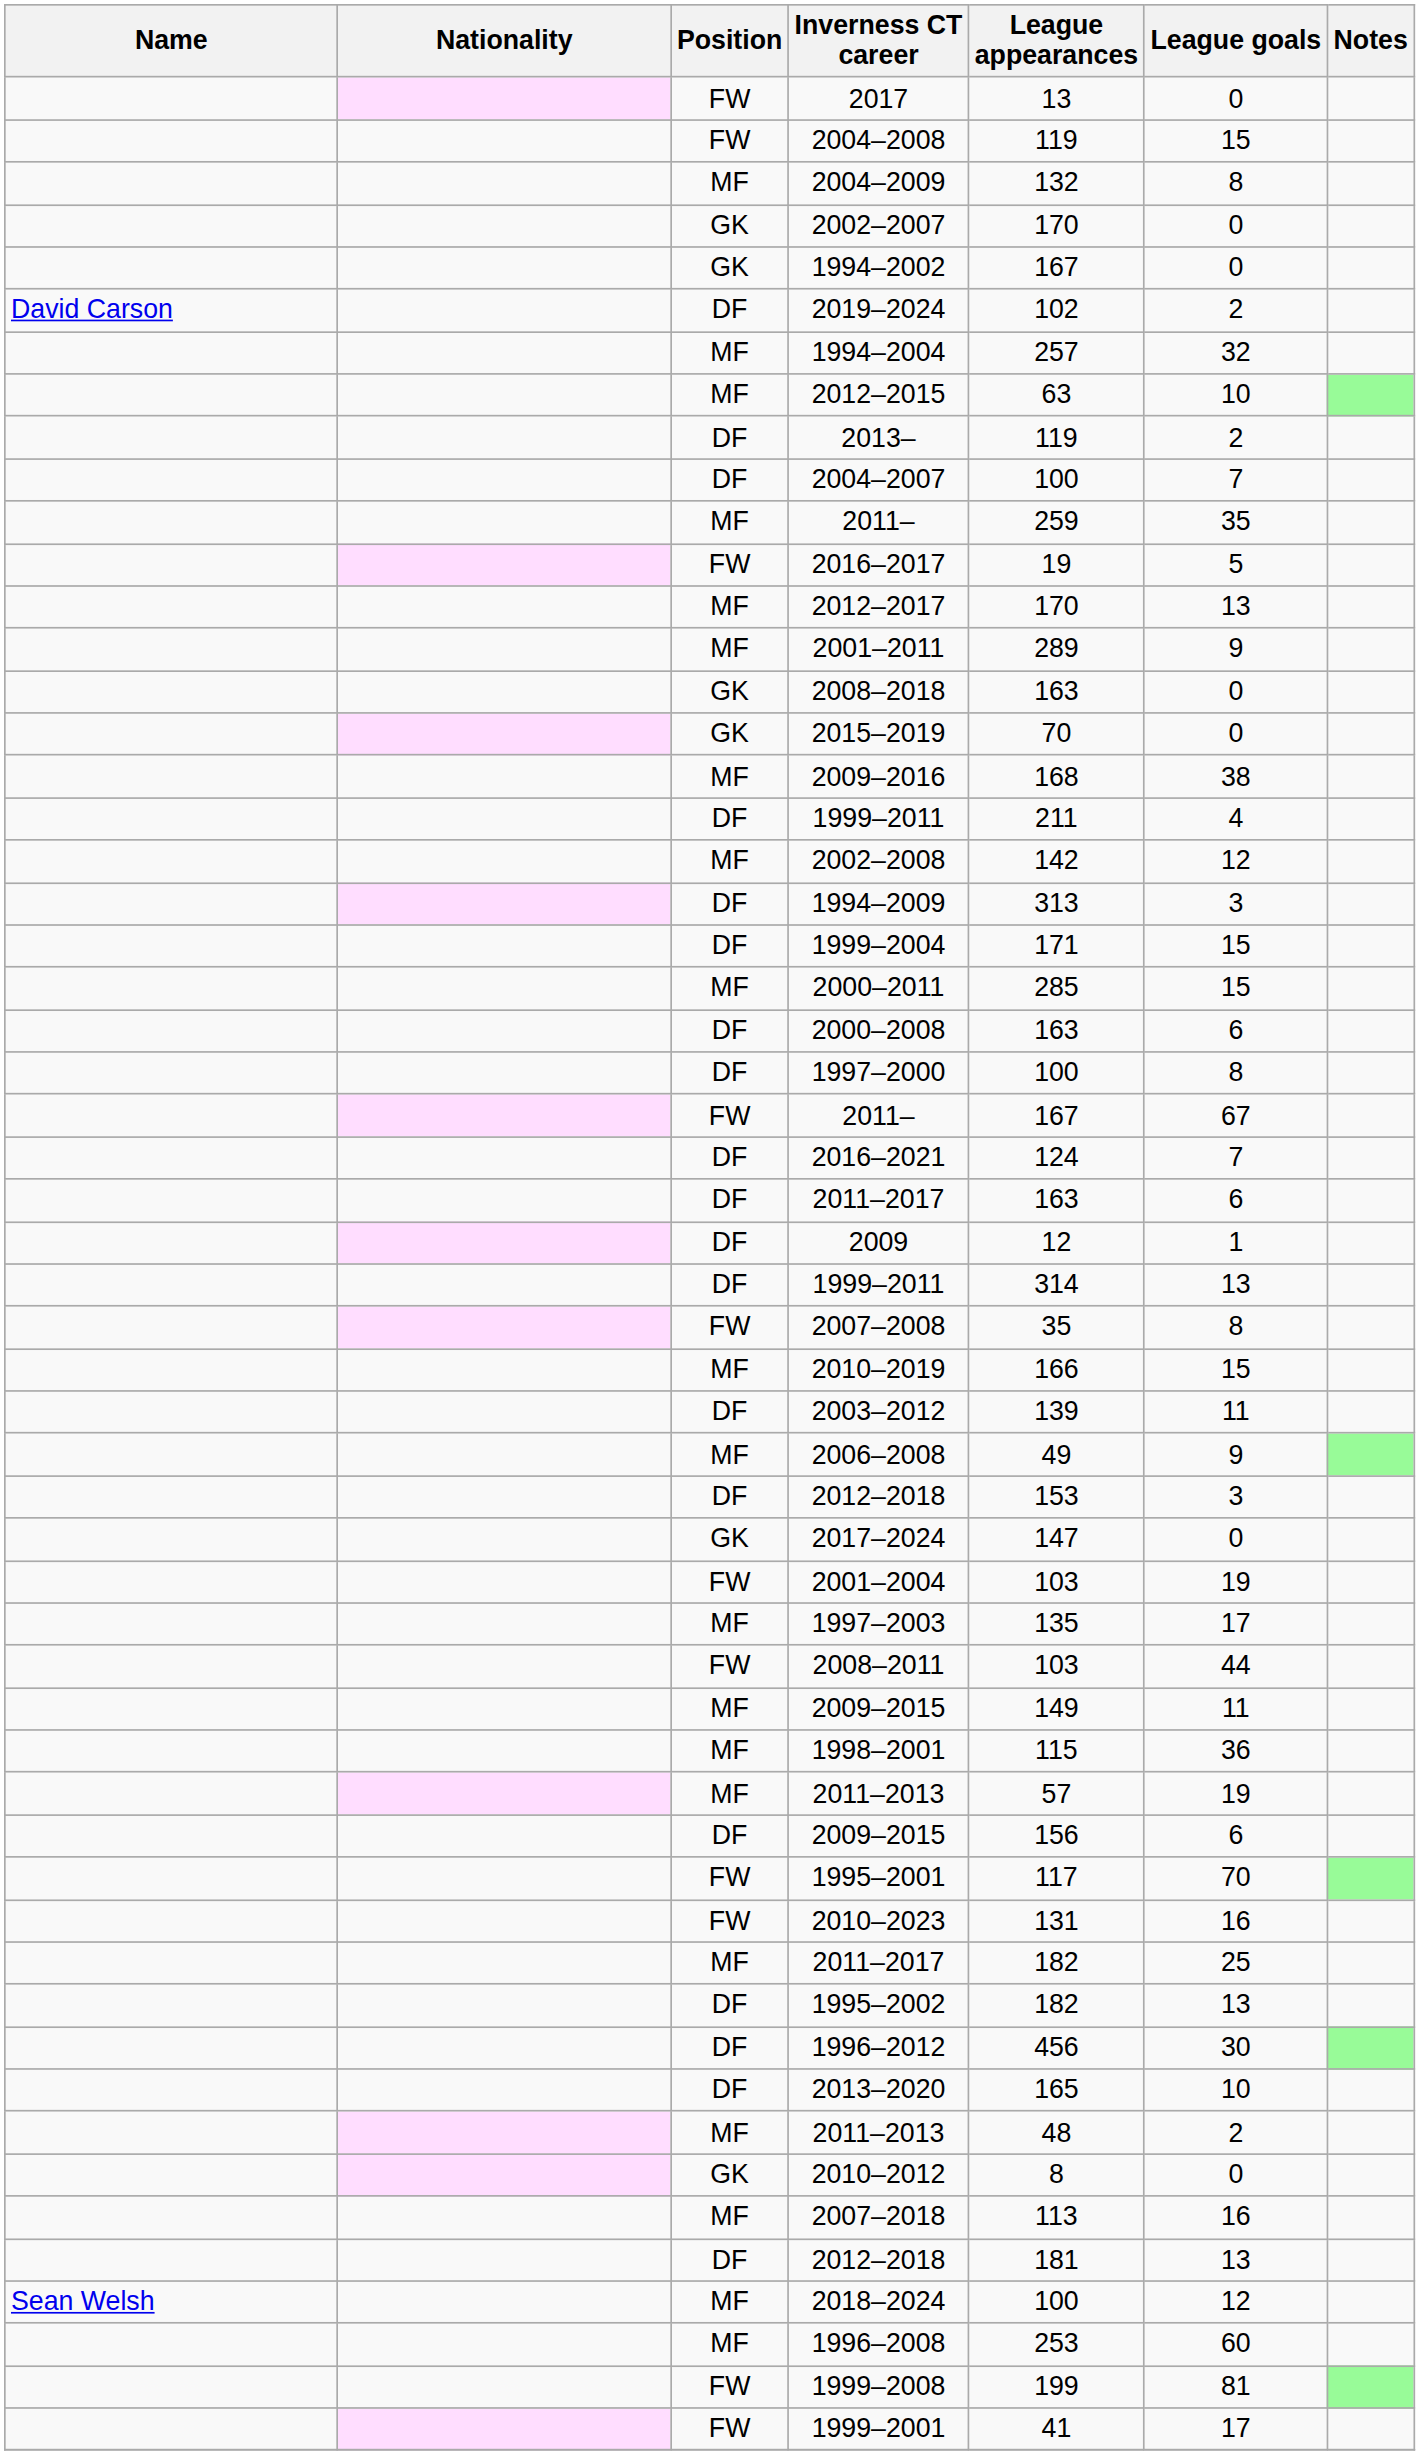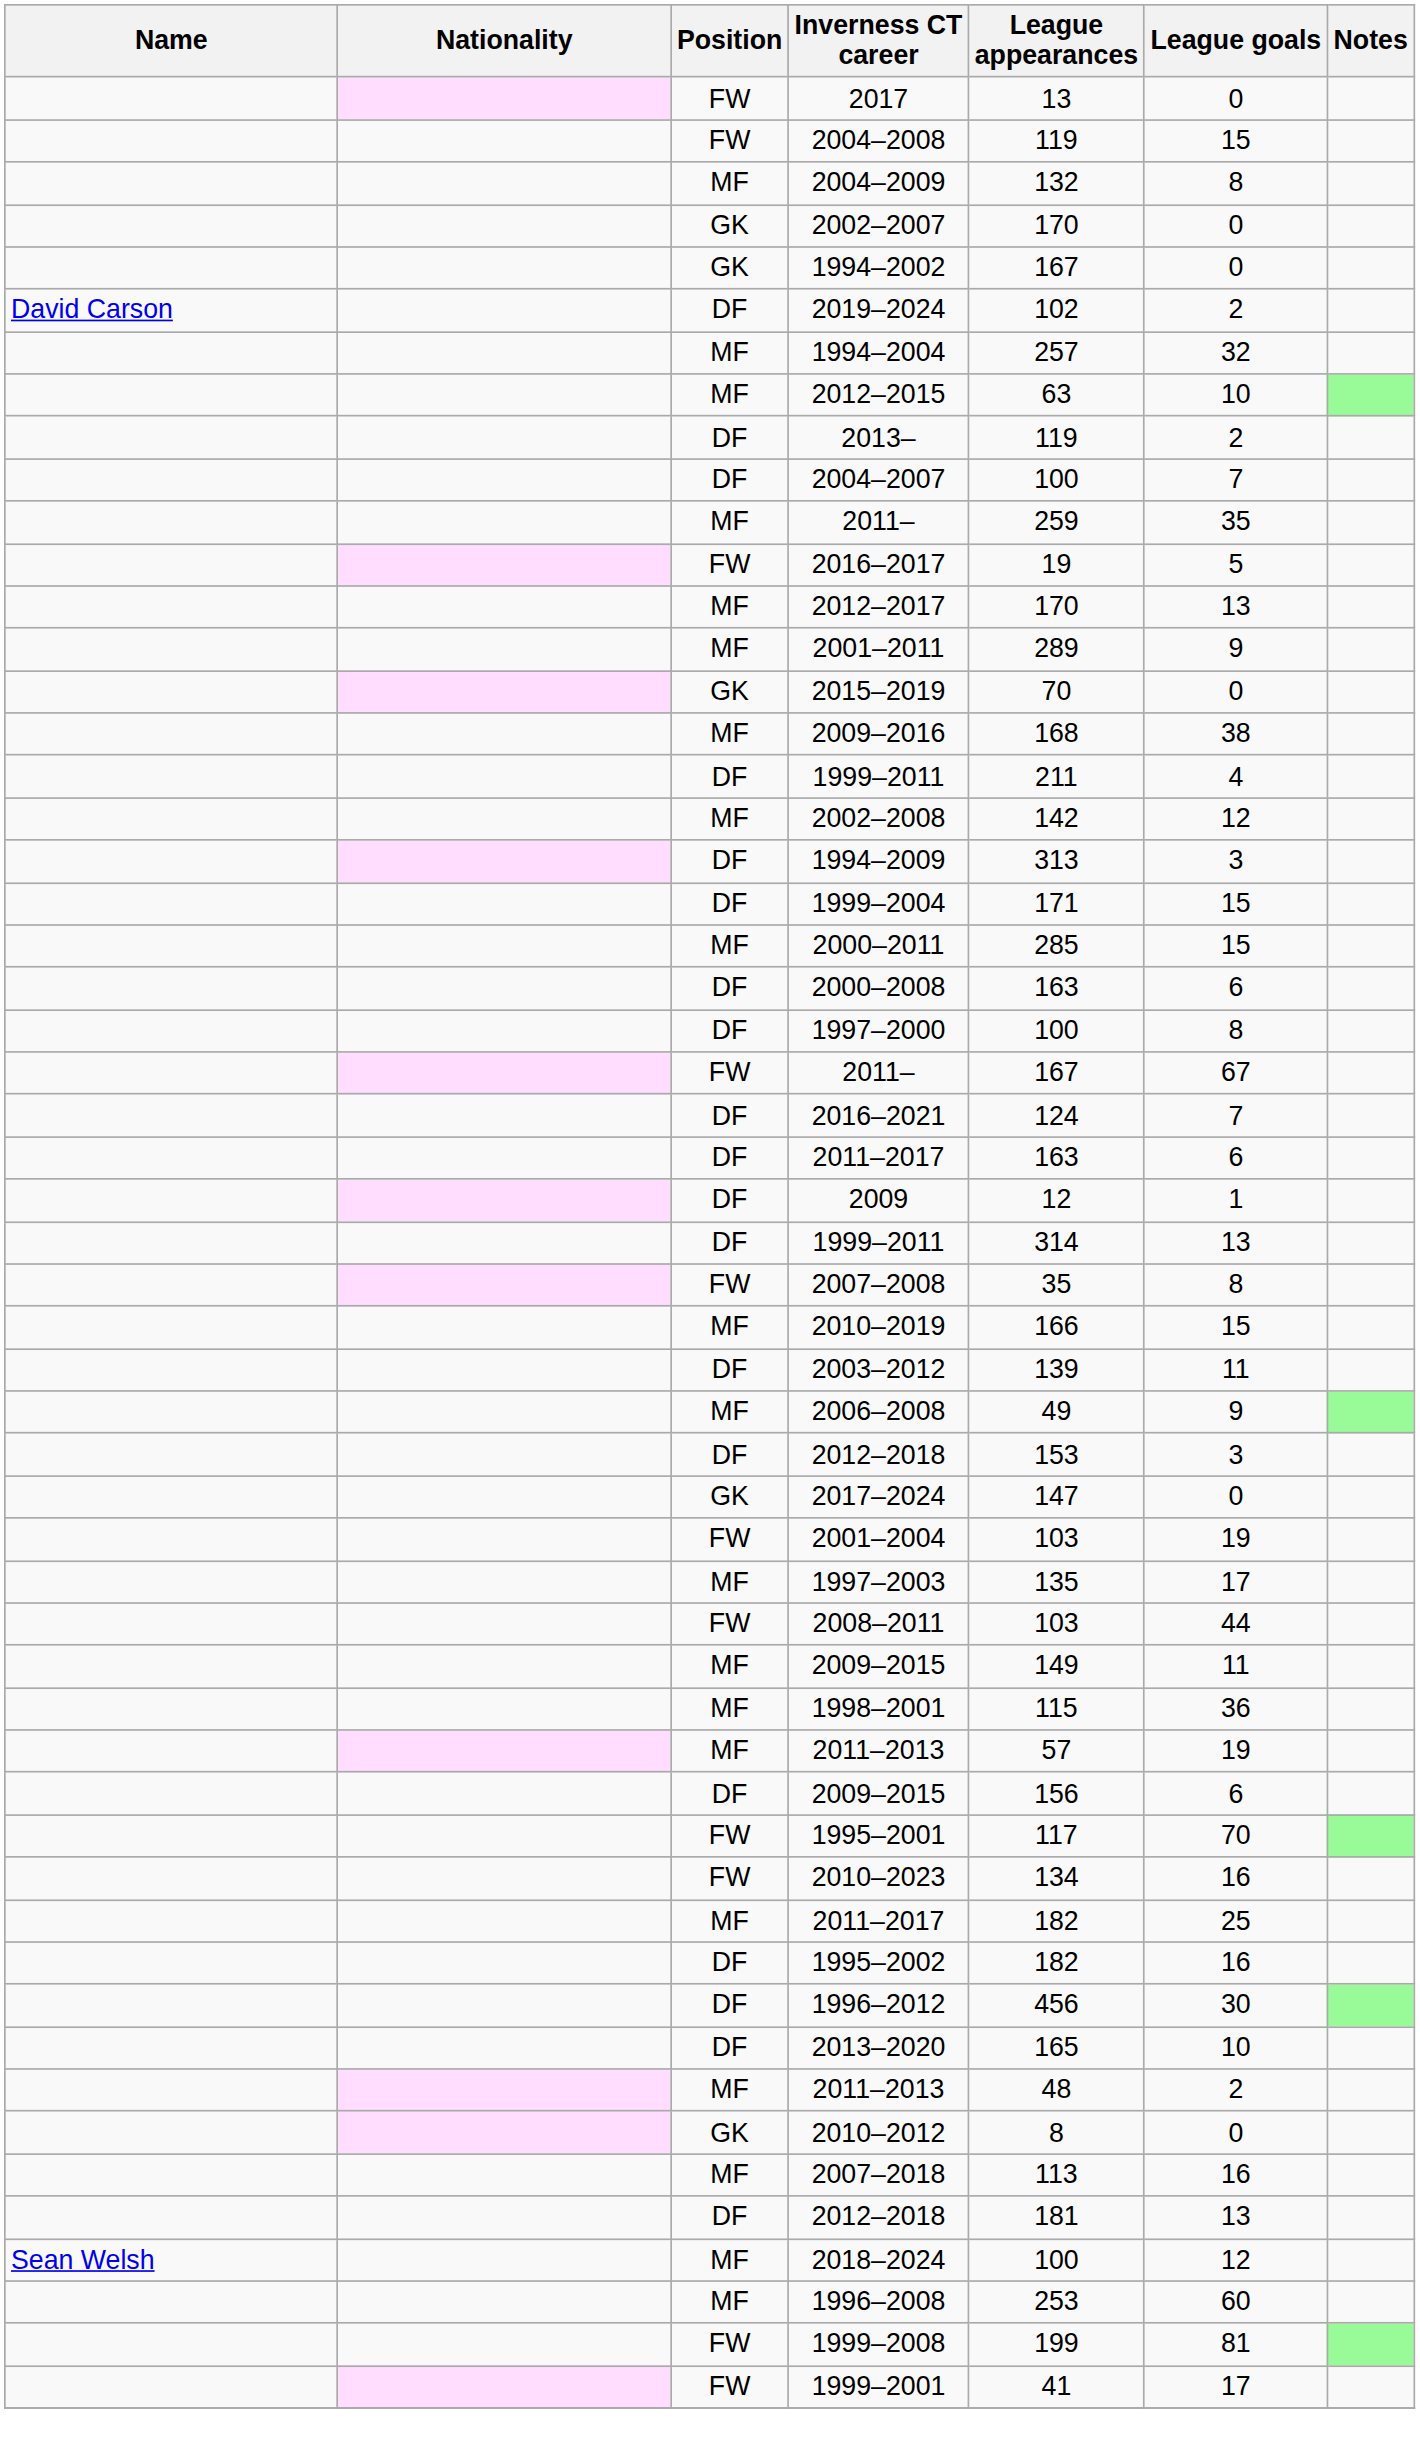 <table class="wikitable sortable" style="text-align: center;">
 <tr>
 <th style="width:12em">Name</th>
 <th style="width:12em">Nationality</th>
 <th>Position</th>
 <th>Inverness CT <br>career</th>
 <th>League <br>appearances</th>
 <th>League goals</th>
 <th class="unsortable">Notes</th>
 </tr>
 <tr>
 <td align="left"></td>
 <td style="background:#FFDDFF; color:black" align="left"></td>
 <td>FW</td>
 <td>2017</td>
 <td>13</td>
 <td>0</td>
 <td></td>
 </tr>
 <tr>
 <td align="left"></td>
 <td align="left"></td>
 <td>FW</td>
 <td>2004–2008</td>
 <td>119</td>
 <td>15</td>
 <td></td>
 </tr>
 <tr>
 <td align="left"></td>
 <td align="left"></td>
 <td>MF</td>
 <td>2004–2009</td>
 <td>132</td>
 <td>8</td>
 <td></td>
 </tr>
 <tr>
 <td align="left"></td>
 <td align="left"></td>
 <td>GK</td>
 <td>2002–2007</td>
 <td>170</td>
 <td>0</td>
 <td></td>
 </tr>
 <tr>
 <td align="left"></td>
 <td align="left"></td>
 <td>GK</td>
 <td>1994–2002</td>
 <td>167</td>
 <td>0</td>
 <td></td>
 </tr>
 <tr>
 <td align="left"><a href='#'>David Carson</a></td>
 <td align="left"></td>
 <td>DF</td>
 <td>2019–2024</td>
 <td>102</td>
 <td>2</td>
 <td></td>
 </tr>
 <tr>
 <td align="left"></td>
 <td align="left"></td>
 <td>MF</td>
 <td>1994–2004</td>
 <td>257</td>
 <td>32</td>
 <td></td>
 </tr>
 <tr>
 <td align="left"></td>
 <td align="left"></td>
 <td>MF</td>
 <td>2012–2015</td>
 <td>63</td>
 <td>10</td>
 <td style="background:#98FB98; color:black"></td>
 </tr>
 <tr>
 <td align="left"><strong></strong></td>
 <td align="left"></td>
 <td>DF</td>
 <td>2013–</td>
 <td>119</td>
 <td>2</td>
 <td></td>
 </tr>
 <tr>
 <td align="left"></td>
 <td align="left"></td>
 <td>DF</td>
 <td>2004–2007</td>
 <td>100</td>
 <td>7</td>
 <td></td>
 </tr>
 <tr>
 <td align="left"></td>
 <td align="left"></td>
 <td>MF</td>
 <td>2011–</td>
 <td>259</td>
 <td>35</td>
 <td></td>
 </tr>
 <tr>
 <td align="left"></td>
 <td style="background:#FFDDFF; color:black" align="left"></td>
 <td>FW</td>
 <td>2016–2017</td>
 <td>19</td>
 <td>5</td>
 <td></td>
 </tr>
 <tr>
 <td align="left"></td>
 <td align="left"></td>
 <td>MF</td>
 <td>2012–2017</td>
 <td>170</td>
 <td>13</td>
 <td></td>
 </tr>
 <tr>
 <td align="left"></td>
 <td align="left"></td>
 <td>MF</td>
 <td>2001–2011</td>
 <td>289</td>
 <td>9</td>
-<td></td>
-</tr>
-<tr>
-<td align="left"></td>
-<td align="left"></td>
-<td>GK</td>
-<td>2008–2018</td>
-<td>163</td>
-<td>0</td>
 <td></td>
 </tr>
 <tr>
 <td align="left"></td>
 <td style="background:#FFDDFF; color:black" align="left"></td>
 <td>GK</td>
 <td>2015–2019</td>
 <td>70</td>
 <td>0</td>
 <td></td>
 </tr>
 <tr>
 <td align="left"></td>
 <td align="left"></td>
 <td>MF</td>
 <td>2009–2016</td>
 <td>168</td>
 <td>38</td>
 <td></td>
 </tr>
 <tr>
 <td align="left"></td>
 <td align="left"></td>
 <td>DF</td>
 <td>1999–2011</td>
 <td>211</td>
 <td>4</td>
 <td></td>
 </tr>
 <tr>
 <td align="left"></td>
 <td align="left"></td>
 <td>MF</td>
 <td>2002–2008</td>
 <td>142</td>
 <td>12</td>
 <td></td>
 </tr>
 <tr>
 <td align="left"></td>
 <td style="background:#FFDDFF; color:black" align="left"></td>
 <td>DF</td>
 <td>1994–2009</td>
 <td>313</td>
 <td>3</td>
 <td></td>
 </tr>
 <tr>
 <td align="left"></td>
 <td align="left"></td>
 <td>DF</td>
 <td>1999–2004</td>
 <td>171</td>
 <td>15</td>
 <td></td>
 </tr>
 <tr>
 <td align="left"></td>
 <td align="left"></td>
 <td>MF</td>
 <td>2000–2011</td>
 <td>285</td>
 <td>15</td>
 <td></td>
 </tr>
 <tr>
 <td align="left"></td>
 <td align="left"></td>
 <td>DF</td>
 <td>2000–2008</td>
 <td>163</td>
 <td>6</td>
 <td></td>
 </tr>
 <tr>
 <td align="left"></td>
 <td align="left"></td>
 <td>DF</td>
 <td>1997–2000</td>
 <td>100</td>
 <td>8</td>
 <td></td>
 </tr>
 <tr>
 <td align="left"><strong></strong></td>
 <td style="background:#FFDDFF; color:black" align="left"></td>
 <td>FW</td>
 <td>2011–</td>
 <td>167</td>
 <td>67</td>
 <td></td>
 </tr>
 <tr>
 <td align="left"></td>
 <td align="left"></td>
 <td>DF</td>
 <td>2016–2021</td>
 <td>124</td>
 <td>7</td>
 <td></td>
 </tr>
 <tr>
 <td align="left"></td>
 <td align="left"></td>
 <td>DF</td>
 <td>2011–2017</td>
 <td>163</td>
 <td>6</td>
 <td></td>
 </tr>
 <tr>
 <td align="left"></td>
 <td style="background:#FFDDFF; color:black" align="left"></td>
 <td>DF</td>
 <td>2009</td>
 <td>12</td>
 <td>1</td>
 <td></td>
 </tr>
 <tr>
 <td align="left"></td>
 <td align="left"></td>
 <td>DF</td>
 <td>1999–2011</td>
 <td>314</td>
 <td>13</td>
 <td></td>
 </tr>
 <tr>
 <td align="left"></td>
 <td style="background:#FFDDFF; color:black" align="left"></td>
 <td>FW</td>
 <td>2007–2008</td>
 <td>35</td>
 <td>8</td>
 <td></td>
 </tr>
 <tr>
 <td align="left"></td>
 <td align="left"></td>
 <td>MF</td>
 <td>2010–2019</td>
 <td>166</td>
 <td>15</td>
 <td></td>
 </tr>
 <tr>
 <td align="left"></td>
 <td align="left"></td>
 <td>DF</td>
 <td>2003–2012</td>
 <td>139</td>
 <td>11</td>
 <td></td>
 </tr>
 <tr>
 <td align="left"></td>
 <td align="left"></td>
 <td>MF</td>
 <td>2006–2008</td>
 <td>49</td>
 <td>9</td>
 <td style="background:#98FB98; color:black"></td>
 </tr>
 <tr>
 <td align="left"></td>
 <td align="left"></td>
 <td>DF</td>
 <td>2012–2018</td>
 <td>153</td>
 <td>3</td>
 <td></td>
 </tr>
 <tr>
 <td align="left"></td>
 <td align="left"></td>
 <td>GK</td>
 <td>2017–2024</td>
 <td>147</td>
 <td>0</td>
 <td></td>
 </tr>
 <tr>
 <td align="left"></td>
 <td align="left"></td>
 <td>FW</td>
 <td>2001–2004</td>
 <td>103</td>
 <td>19</td>
 <td></td>
 </tr>
 <tr>
 <td align="left"></td>
 <td align="left"></td>
 <td>MF</td>
 <td>1997–2003</td>
 <td>135</td>
 <td>17</td>
 <td></td>
 </tr>
 <tr>
 <td align="left"></td>
 <td align="left"></td>
 <td>FW</td>
 <td>2008–2011</td>
 <td>103</td>
 <td>44</td>
 <td></td>
 </tr>
 <tr>
 <td align="left"></td>
 <td align="left"></td>
 <td>MF</td>
 <td>2009–2015</td>
 <td>149</td>
 <td>11</td>
 <td></td>
 </tr>
 <tr>
 <td align="left"></td>
 <td align="left"></td>
 <td>MF</td>
 <td>1998–2001</td>
 <td>115</td>
 <td>36</td>
 <td></td>
 </tr>
 <tr>
 <td align="left"></td>
 <td style="background:#FFDDFF; color:black" align="left"></td>
 <td>MF</td>
 <td>2011–2013</td>
 <td>57</td>
 <td>19</td>
 <td></td>
 </tr>
 <tr>
 <td align="left"></td>
 <td align="left"></td>
 <td>DF</td>
 <td>2009–2015</td>
 <td>156</td>
 <td>6</td>
 <td></td>
 </tr>
 <tr>
 <td align="left"></td>
 <td align="left"></td>
 <td>FW</td>
 <td>1995–2001</td>
 <td>117</td>
 <td>70</td>
 <td style="background:#98FB98; color:black"></td>
 </tr>
 <tr>
 <td align="left"></td>
 <td align="left"></td>
 <td>FW</td>
 <td>2010–2023</td>
-<td>131</td>
+<td>134</td>
 <td>16</td>
 <td></td>
 </tr>
 <tr>
 <td align="left"></td>
 <td align="left"></td>
 <td>MF</td>
 <td>2011–2017</td>
 <td>182</td>
 <td>25</td>
 <td></td>
 </tr>
 <tr>
 <td align="left"></td>
 <td align="left"></td>
 <td>DF</td>
 <td>1995–2002</td>
 <td>182</td>
-<td>13</td>
+<td>16</td>
 <td></td>
 </tr>
 <tr>
 <td align="left"></td>
 <td align="left"></td>
 <td>DF</td>
 <td>1996–2012</td>
 <td>456</td>
 <td>30</td>
 <td style="background:#98FB98; color:black"></td>
 </tr>
 <tr>
 <td align="left"></td>
 <td align="left"></td>
 <td>DF</td>
 <td>2013–2020</td>
 <td>165</td>
 <td>10</td>
 <td></td>
 </tr>
 <tr>
 <td align="left"></td>
 <td style="background:#FFDDFF; color:black" align="left"></td>
 <td>MF</td>
 <td>2011–2013</td>
 <td>48</td>
 <td>2</td>
 <td></td>
 </tr>
 <tr>
 <td align="left"></td>
 <td style="background:#FFDDFF; color:black" align="left"></td>
 <td>GK</td>
 <td>2010–2012</td>
 <td>8</td>
 <td>0</td>
 <td></td>
 </tr>
 <tr>
 <td align="left"></td>
 <td align="left"></td>
 <td>MF</td>
 <td>2007–2018</td>
 <td>113</td>
 <td>16</td>
 <td></td>
 </tr>
 <tr>
 <td align="left"></td>
 <td align="left"></td>
 <td>DF</td>
 <td>2012–2018</td>
 <td>181</td>
 <td>13</td>
 <td></td>
 </tr>
 <tr>
 <td align="left"><a href='#'>Sean Welsh</a></td>
 <td align="left"></td>
 <td>MF</td>
 <td>2018–2024</td>
 <td>100</td>
 <td>12</td>
 <td></td>
 </tr>
 <tr>
 <td align="left"></td>
 <td align="left"></td>
 <td>MF</td>
 <td>1996–2008</td>
 <td>253</td>
 <td>60</td>
 <td></td>
 </tr>
 <tr>
 <td align="left"></td>
 <td align="left"></td>
 <td>FW</td>
 <td>1999–2008</td>
 <td>199</td>
 <td>81</td>
 <td style="background:#98FB98; color:black"></td>
 </tr>
 <tr>
 <td align="left"></td>
 <td style="background:#FFDDFF; color:black" align="left"></td>
 <td>FW</td>
 <td>1999–2001</td>
 <td>41</td>
 <td>17</td>
 <td></td>
 </tr>
 <tr>
 </tr>
 </table>
